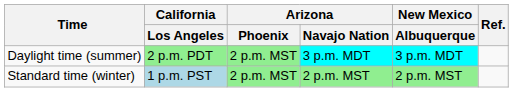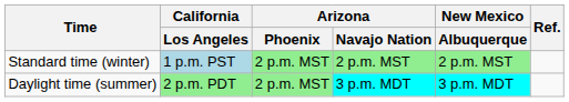 <table class="wikitable" style="text-align:left;">
 <tr>
 <th rowspan=2>Time </th>
 <th>California</th>
 <th colspan=2>Arizona</th>
 <th>New Mexico</th>
 <th rowspan=2>Ref.</th>
 </tr>
 <tr>
 <th>Los Angeles</th>
 <th>Phoenix</th>
 <th>Navajo Nation</th>
 <th>Albuquerque</th>
 </tr>
 <tr>
+<td>Standard time (winter)</td>
+<td bgcolor=lightblue>1 p.m. PST</td>
+<td bgcolor=lightgreen>2 p.m. MST</td>
+<td bgcolor=lightgreen>2 p.m. MST</td>
+<td bgcolor=lightgreen>2 p.m. MST</td>
+<td></td>
+</tr>
+<tr>
 <td>Daylight time (summer)</td>
 <td bgcolor=lightgreen>2 p.m. PDT</td>
 <td bgcolor=lightgreen>2 p.m. MST</td>
 <td bgcolor=aqua>3 p.m. MDT</td>
 <td bgcolor=aqua>3 p.m. MDT</td>
 <td></td>
 </tr>
-<tr>
-<td>Standard time (winter)</td>
-<td bgcolor=lightblue>1 p.m. PST</td>
-<td bgcolor=lightgreen>2 p.m. MST</td>
-<td bgcolor=lightgreen>2 p.m. MST</td>
-<td bgcolor=lightgreen>2 p.m. MST</td>
-<td></td>
-</tr>
 </table>
